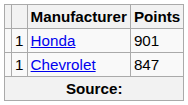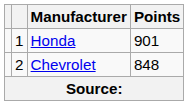 <table class="wikitable" style="font-size: 95%;">
 <tr>
 <th scope="col"></th>
 <th scope="col"></th>
 <th scope="col">Manufacturer</th>
 <th scope="col">Points</th>
 </tr>
 <tr>
 <td align="left"></td>
 <td align="center">1</td>
 <td><a href='#'>Honda</a></td>
 <td>901</td>
 </tr>
 <tr>
 <td align="left"></td>
-<td align="center">1</td>
+<td align="center">2</td>
 <td><a href='#'>Chevrolet</a></td>
-<td>847</td>
+<td>848</td>
 </tr>
 <tr>
 <th colspan=4>Source:</th>
 </tr>
 </table>
